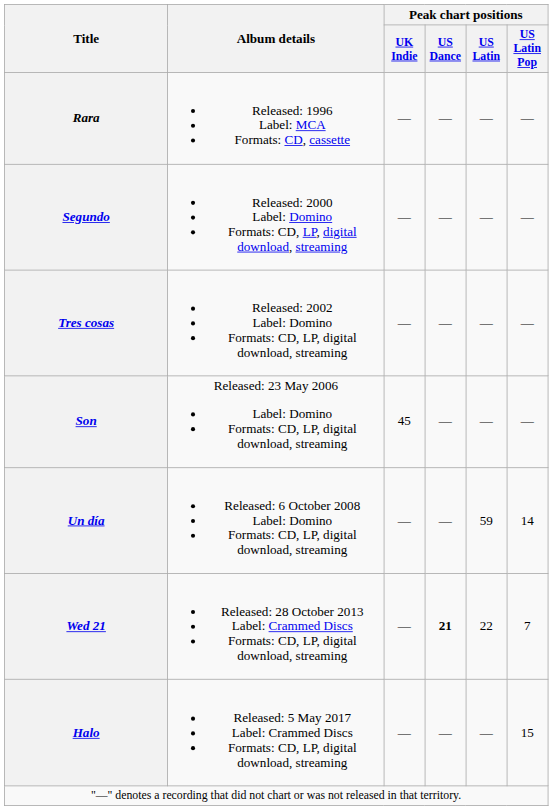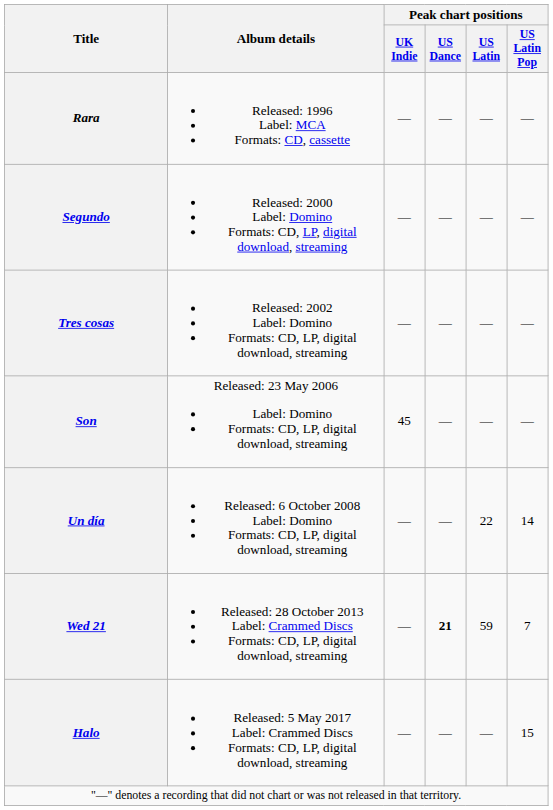 <table class="wikitable plainrowheaders" style="text-align:center;" border="1">
 <tr>
 <th scope="col" rowspan="2" style="width:12em;">Title</th>
 <th scope="col" rowspan="2" style="width:16em;">Album details</th>
 <th scope="col" colspan="4">Peak chart positions</th>
 </tr>
 <tr>
 <th scope="col" style="width:3em;font-size:90%;"><a href='#'>UK<br>Indie</a><br></th>
 <th scope="col" style="width:3em; font-size:90%;"><a href='#'>US<br>Dance</a><br></th>
 <th scope="col" style="width:3em;font-size:90%;"><a href='#'>US<br>Latin</a><br></th>
 <th scope="col" style="width:3em;font-size:90%;"><a href='#'>US<br>Latin Pop</a><br></th>
 </tr>
 <tr>
 <th scope="row"><em>Rara</em></th>
 <td><br><ul><li>Released: 1996</li><li>Label: <a href='#'>MCA</a></li><li>Formats: <a href='#'>CD</a>, <a href='#'>cassette</a></li></ul></td>
 <td>—</td>
 <td>—</td>
 <td>—</td>
 <td>—</td>
 </tr>
 <tr>
 <th scope="row"><em><a href='#'>Segundo</a></em></th>
 <td><br><ul><li>Released: 2000</li><li>Label: <a href='#'>Domino</a></li><li>Formats: CD, <a href='#'>LP</a>, <a href='#'>digital download</a>, <a href='#'>streaming</a></li></ul></td>
 <td>—</td>
 <td>—</td>
 <td>—</td>
 <td>—</td>
 </tr>
 <tr>
 <th scope="row"><em><a href='#'>Tres cosas</a></em></th>
 <td><br><ul><li>Released: 2002</li><li>Label: Domino</li><li>Formats: CD, LP, digital download, streaming</li></ul></td>
 <td>—</td>
 <td>—</td>
 <td>—</td>
 <td>—</td>
 </tr>
 <tr>
 <th scope="row"><em><a href='#'>Son</a></em></th>
 <td>Released: 23 May 2006<br><ul><li>Label: Domino</li><li>Formats: CD, LP, digital download, streaming</li></ul></td>
 <td>45</td>
 <td>—</td>
 <td>—</td>
 <td>—</td>
 </tr>
 <tr>
 <th scope="row"><em><a href='#'>Un día</a></em></th>
 <td><br><ul><li>Released: 6 October 2008</li><li>Label: Domino</li><li>Formats: CD, LP, digital download, streaming</li></ul></td>
 <td>—</td>
 <td>—</td>
-<td>59</td>
+<td>22</td>
 <td>14</td>
 </tr>
 <tr>
 <th scope="row"><em><a href='#'>Wed 21</a></em></th>
 <td><br><ul><li>Released: 28 October 2013</li><li>Label: <a href='#'>Crammed Discs</a></li><li>Formats: CD, LP, digital download, streaming</li></ul></td>
 <td>—</td>
 <td><strong>21</strong></td>
-<td>22</td>
+<td>59</td>
 <td>7</td>
 </tr>
 <tr>
 <th scope="row"><em><a href='#'>Halo</a></em></th>
 <td><br><ul><li>Released: 5 May 2017</li><li>Label: Crammed Discs</li><li>Formats: CD, LP, digital download, streaming</li></ul></td>
 <td>—</td>
 <td>—</td>
 <td>—</td>
 <td>15</td>
 </tr>
 <tr>
 <td colspan="8" style="font-size:90%">"—" denotes a recording that did not chart or was not released in that territory.</td>
 </tr>
 </table>
